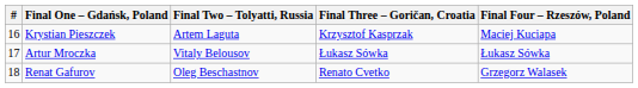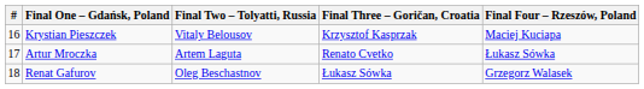 <table class="wikitable" style="text-align: center; font-size: 95%">
 <tr>
 <th>#</th>
 <th>Final One – Gdańsk, Poland</th>
 <th>Final Two – Tolyatti, Russia</th>
 <th>Final Three – Goričan, Croatia</th>
 <th>Final Four – Rzeszów, Poland</th>
 </tr>
 <tr align=left>
 <td align=center>16</td>
 <td> <a href='#'>Krystian Pieszczek</a></td>
-<td> <a href='#'>Artem Laguta</a></td>
+<td> <a href='#'>Vitaly Belousov</a></td>
 <td> <a href='#'>Krzysztof Kasprzak</a></td>
 <td> <a href='#'>Maciej Kuciapa</a></td>
 </tr>
 <tr align=left>
 <td align=center>17</td>
 <td> <a href='#'>Artur Mroczka</a></td>
-<td> <a href='#'>Vitaly Belousov</a></td>
-<td> <a href='#'>Łukasz Sówka</a></td>
+<td> <a href='#'>Artem Laguta</a></td>
+<td> <a href='#'>Renato Cvetko</a></td>
 <td> <a href='#'>Łukasz Sówka</a></td>
 </tr>
 <tr align=left>
 <td align=center>18</td>
 <td> <a href='#'>Renat Gafurov</a></td>
 <td> <a href='#'>Oleg Beschastnov</a></td>
-<td> <a href='#'>Renato Cvetko</a></td>
+<td> <a href='#'>Łukasz Sówka</a></td>
 <td> <a href='#'>Grzegorz Walasek</a></td>
 </tr>
 </table>
